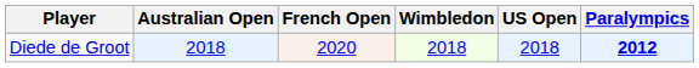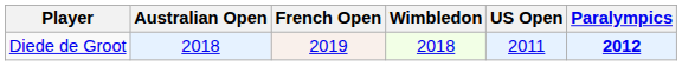 <table class="wikitable sortable" style="text-align:center">
 <tr>
 <th>Player</th>
 <th>Australian Open</th>
 <th>French Open</th>
 <th>Wimbledon</th>
 <th>US Open</th>
 <th><a href='#'>Paralympics</a></th>
 </tr>
 <tr>
 <td style="text-align:left;"> <a href='#'>Diede de Groot</a></td>
 <td style="background: #e6f2ff;"><a href='#'>2018</a></td>
-<td style="background: #f9f0eb;"><a href='#'>2020</a></td>
+<td style="background: #f9f0eb;"><a href='#'>2019</a></td>
 <td style="background: #f2ffe6;"><a href='#'>2018</a></td>
-<td style="background: #e6f2ff;"><a href='#'>2018</a></td>
+<td style="background: #e6f2ff;"><a href='#'>2011</a></td>
 <td style="background: #e6f2ff;"><strong><a href='#'>2012</a></strong></td>
 </tr>
 </table>
